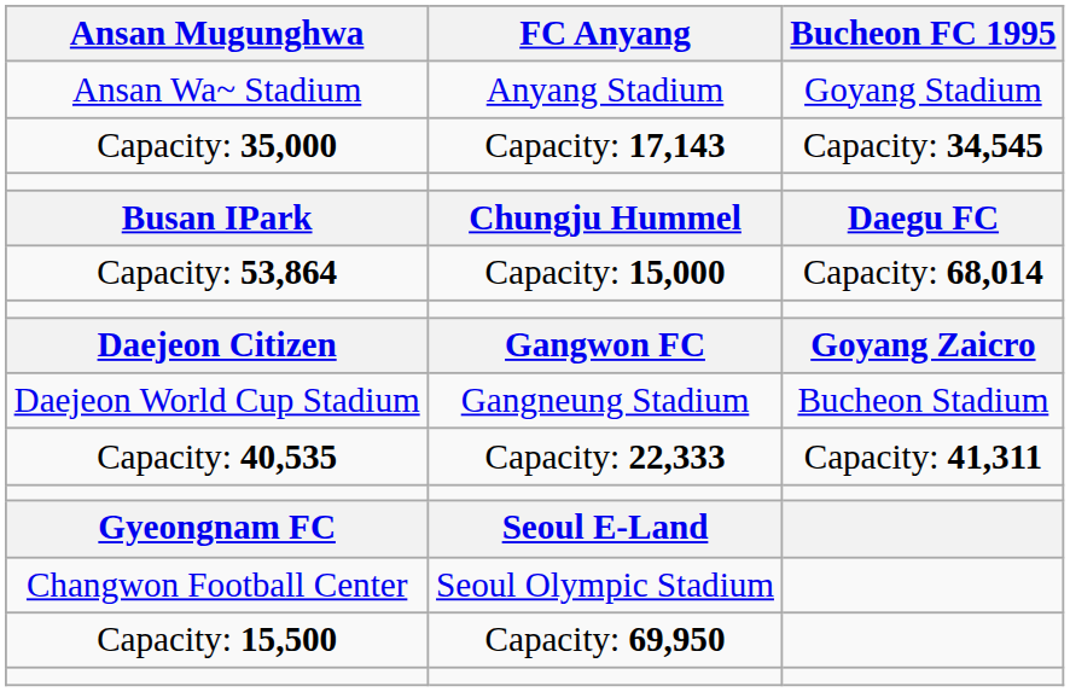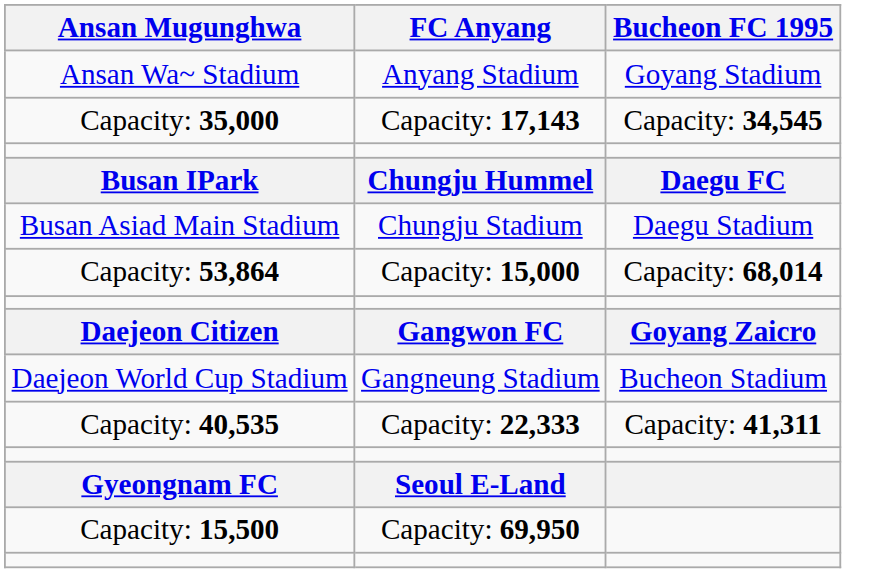 <table class="wikitable" style="text-align:center">
 <tr>
 <th><a href='#'>Ansan Mugunghwa</a></th>
 <th><a href='#'>FC Anyang</a></th>
 <th><a href='#'>Bucheon FC 1995</a></th>
 </tr>
 <tr>
 <td><a href='#'>Ansan Wa~ Stadium</a></td>
 <td><a href='#'>Anyang Stadium</a></td>
 <td><a href='#'>Goyang Stadium</a></td>
 </tr>
 <tr>
 <td>Capacity: <strong>35,000</strong></td>
 <td>Capacity: <strong>17,143</strong></td>
 <td>Capacity: <strong>34,545</strong></td>
 </tr>
 <tr>
 <td></td>
 <td></td>
 <td></td>
 </tr>
 <tr>
 <th><a href='#'>Busan IPark</a></th>
 <th><a href='#'>Chungju Hummel</a></th>
 <th><a href='#'>Daegu FC</a></th>
+</tr>
+<tr>
+<td><a href='#'>Busan Asiad Main Stadium</a></td>
+<td><a href='#'>Chungju Stadium</a></td>
+<td><a href='#'>Daegu Stadium</a></td>
 </tr>
 <tr>
 <td>Capacity: <strong>53,864</strong></td>
 <td>Capacity: <strong>15,000</strong></td>
 <td>Capacity: <strong>68,014</strong></td>
 </tr>
 <tr>
 <td></td>
 <td></td>
 <td></td>
 </tr>
 <tr>
 <th><a href='#'>Daejeon Citizen</a></th>
 <th><a href='#'>Gangwon FC</a></th>
 <th><a href='#'>Goyang Zaicro</a></th>
 </tr>
 <tr>
 <td><a href='#'>Daejeon World Cup Stadium</a></td>
 <td><a href='#'>Gangneung Stadium</a></td>
 <td><a href='#'>Bucheon Stadium</a></td>
 </tr>
 <tr>
 <td>Capacity: <strong>40,535</strong></td>
 <td>Capacity: <strong>22,333</strong></td>
 <td>Capacity: <strong>41,311</strong></td>
 </tr>
 <tr>
 <td></td>
 <td></td>
 <td></td>
 </tr>
 <tr>
 <th><a href='#'>Gyeongnam FC</a></th>
 <th><a href='#'>Seoul E-Land</a></th>
 <th></th>
 </tr>
 <tr>
-<td><a href='#'>Changwon Football Center</a></td>
-<td><a href='#'>Seoul Olympic Stadium</a></td>
-<td></td>
-</tr>
-<tr>
 <td>Capacity: <strong>15,500</strong></td>
 <td>Capacity: <strong>69,950</strong></td>
 <td></td>
 </tr>
 <tr>
 <td></td>
 <td></td>
 <td></td>
 </tr>
 </table>
